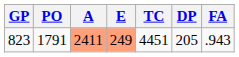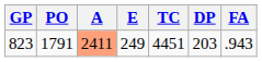 <table class="wikitable">
 <tr>
 <th><a href='#'>GP</a></th>
 <th><a href='#'>PO</a></th>
 <th><a href='#'>A</a></th>
 <th><a href='#'>E</a></th>
 <th><a href='#'>TC</a></th>
 <th><a href='#'>DP</a></th>
 <th><a href='#'>FA</a></th>
 </tr>
 <tr align=center>
 <td>823</td>
 <td>1791</td>
 <td style="background: lightsalmon;">2411</td>
-<td style="background: lightsalmon;">249</td>
+<td>249</td>
 <td>4451</td>
-<td>205</td>
+<td>203</td>
 <td>.943</td>
 </tr>
 </table>
